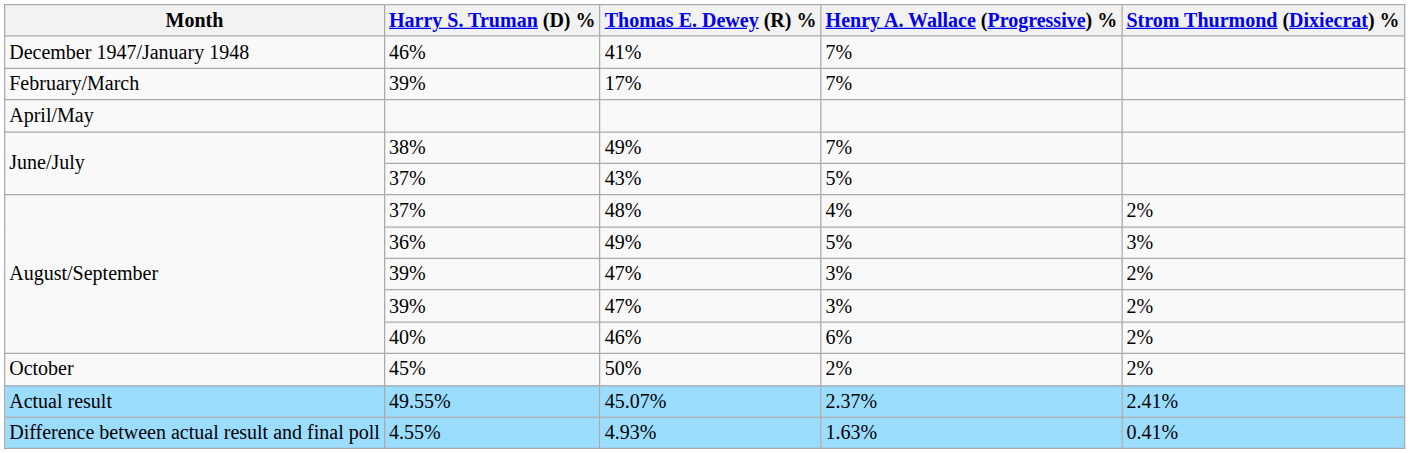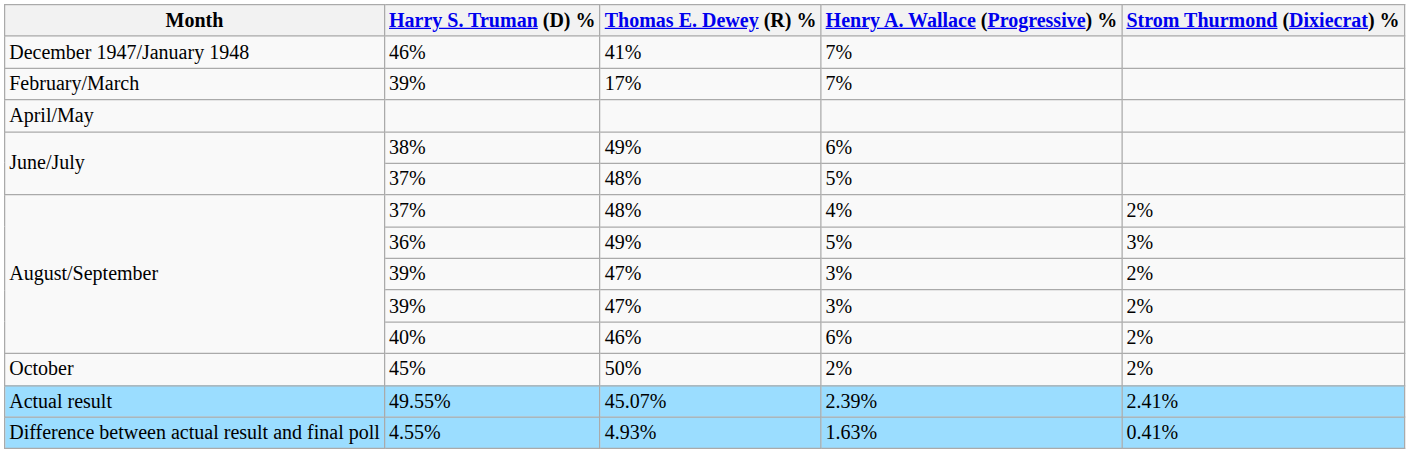 <table class="wikitable">
 <tr>
 <th>Month</th>
 <th><a href='#'>Harry S. Truman</a> (D) %</th>
 <th><a href='#'>Thomas E. Dewey</a> (R) %</th>
 <th><a href='#'>Henry A. Wallace</a> (<a href='#'>Progressive</a>) %</th>
 <th><a href='#'>Strom Thurmond</a> (<a href='#'>Dixiecrat</a>) %</th>
 </tr>
 <tr>
 <td>December 1947/January 1948</td>
 <td>46%</td>
 <td>41%</td>
 <td>7%</td>
 <td></td>
 </tr>
 <tr>
 <td>February/March</td>
 <td>39%</td>
 <td>17%</td>
 <td>7%</td>
 <td></td>
 </tr>
 <tr>
 <td>April/May</td>
 <td></td>
 <td></td>
 <td></td>
 <td></td>
 </tr>
 <tr>
 <td rowspan="2">June/July</td>
 <td>38%</td>
 <td>49%</td>
-<td>7%</td>
+<td>6%</td>
 <td></td>
 </tr>
 <tr>
 <td>37%</td>
-<td>43%</td>
+<td>48%</td>
 <td>5%</td>
 <td></td>
 </tr>
 <tr>
 <td rowspan="5">August/September</td>
 <td>37%</td>
 <td>48%</td>
 <td>4%</td>
 <td>2%</td>
 </tr>
 <tr>
 <td>36%</td>
 <td>49%</td>
 <td>5%</td>
 <td>3%</td>
 </tr>
 <tr>
 <td>39%</td>
 <td>47%</td>
 <td>3%</td>
 <td>2%</td>
 </tr>
 <tr>
 <td>39%</td>
 <td>47%</td>
 <td>3%</td>
 <td>2%</td>
 </tr>
 <tr>
 <td>40%</td>
 <td>46%</td>
 <td>6%</td>
 <td>2%</td>
 </tr>
 <tr>
 <td>October</td>
 <td>45%</td>
 <td>50%</td>
 <td>2%</td>
 <td>2%</td>
 </tr>
 <tr style="background:#9bddff;">
 <td>Actual result</td>
 <td>49.55%</td>
 <td>45.07%</td>
-<td>2.37%</td>
+<td>2.39%</td>
 <td>2.41%</td>
 </tr>
 <tr style="background:#9bddff;">
 <td>Difference between actual result and final poll</td>
 <td>4.55%</td>
 <td>4.93%</td>
 <td>1.63%</td>
 <td>0.41%</td>
 </tr>
 </table>
